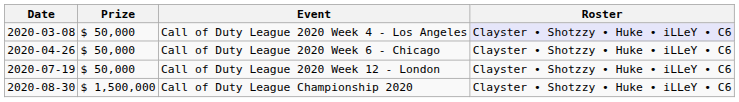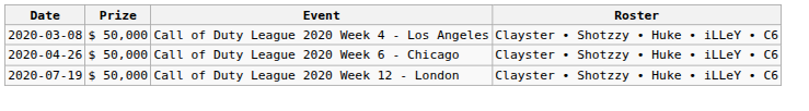 <table class="wikitable sortable">
 <tr>
 <th>Date</th>
 <th>Prize</th>
 <th>Event</th>
 <th>Roster</th>
 </tr>
 <tr>
 <td>2020-03-08</td>
 <td>$ 50,000</td>
 <td>Call of Duty League 2020 Week 4 - Los Angeles</td>
-<td style="background: lavender;">Clayster • Shotzzy • Huke • iLLeY • C6</td>
+<td>Clayster • Shotzzy • Huke • iLLeY • C6</td>
 </tr>
 <tr>
 <td>2020-04-26</td>
 <td>$ 50,000</td>
 <td>Call of Duty League 2020 Week 6 - Chicago</td>
 <td>Clayster • Shotzzy • Huke • iLLeY • C6</td>
 </tr>
 <tr>
 <td>2020-07-19</td>
 <td>$ 50,000</td>
 <td>Call of Duty League 2020 Week 12 - London</td>
 <td>Clayster • Shotzzy • Huke • iLLeY • C6</td>
 </tr>
-<tr>
-<td>2020-08-30</td>
-<td>$ 1,500,000</td>
-<td>Call of Duty League Championship 2020</td>
-<td>Clayster • Shotzzy • Huke • iLLeY • C6</td>
-</tr>
 </table>
